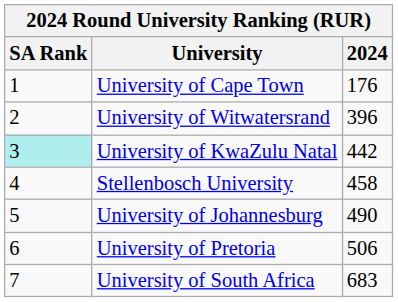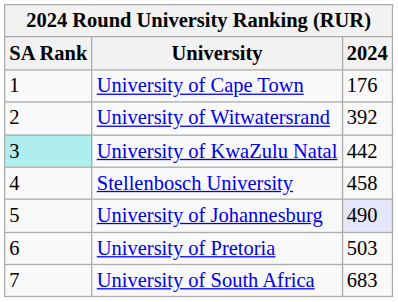 <table class="wikitable sortable" style="text-align: centre;">
 <tr>
 <th colspan="3">2024 Round University Ranking (RUR)</th>
 </tr>
 <tr>
 <th>SA Rank</th>
 <th>University</th>
 <th>2024</th>
 </tr>
 <tr>
 <td>1</td>
 <td><a href='#'>University of Cape Town</a></td>
 <td>176</td>
 </tr>
 <tr>
 <td>2</td>
 <td><a href='#'>University of Witwatersrand</a></td>
-<td>396</td>
+<td>392</td>
 </tr>
 <tr>
 <td style="background: paleturquoise;">3</td>
 <td><a href='#'>University of KwaZulu Natal</a></td>
 <td>442</td>
 </tr>
 <tr>
 <td>4</td>
 <td><a href='#'>Stellenbosch University</a></td>
 <td>458</td>
 </tr>
 <tr>
 <td>5</td>
 <td><a href='#'>University of Johannesburg</a></td>
-<td>490</td>
+<td style="background: lavender;">490</td>
 </tr>
 <tr>
 <td>6</td>
 <td><a href='#'>University of Pretoria</a></td>
-<td>506</td>
+<td>503</td>
 </tr>
 <tr>
 <td>7</td>
 <td><a href='#'>University of South Africa</a></td>
 <td>683</td>
 </tr>
 </table>
